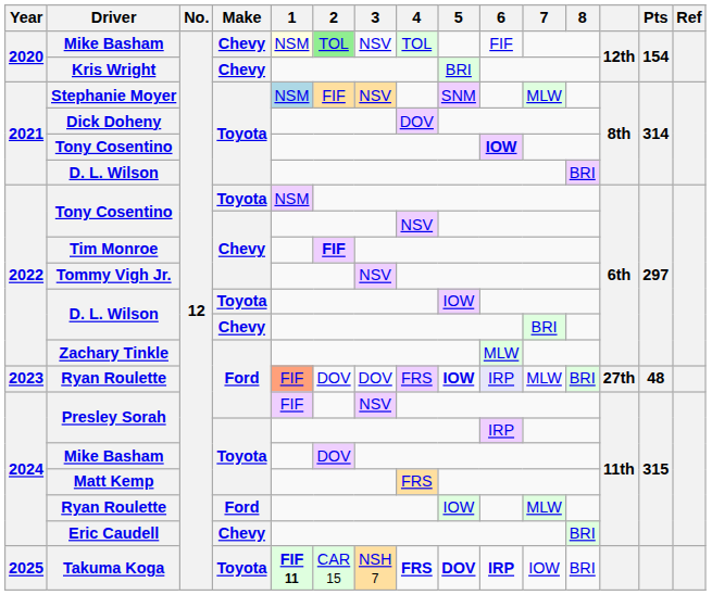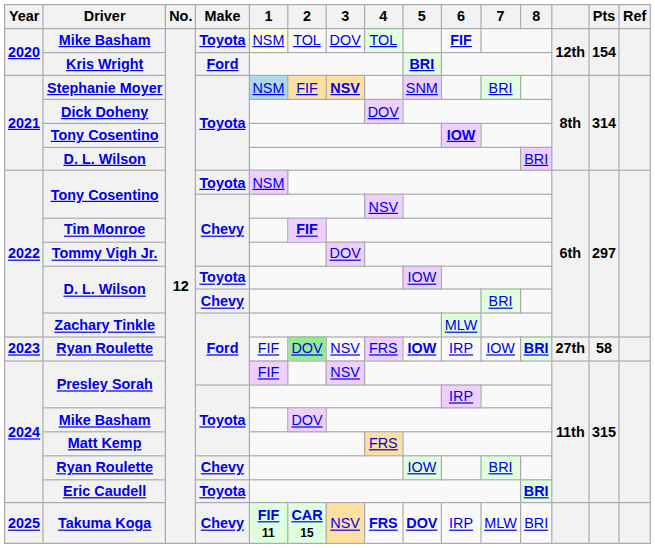 <table class="wikitable" style="text-align:center; font-size:75%">
 <tr>
 <th>Year</th>
 <th>Driver</th>
 <th>No.</th>
 <th>Make</th>
 <th>1</th>
 <th>2</th>
 <th>3</th>
 <th>4</th>
 <th>5</th>
 <th>6</th>
 <th>7</th>
 <th>8</th>
 <th></th>
 <th>Pts</th>
 <th>Ref</th>
 </tr>
 <tr>
 <th rowspan=2><a href='#'>2020</a></th>
 <th><a href='#'>Mike Basham</a></th>
 <th rowspan="21">12</th>
-<th rowspan="1"><a href='#'>Chevy</a></th>
+<th rowspan=1><a href='#'>Toyota</a></th>
 <td style="background: lightyellow;"><a href='#'>NSM</a></td>
-<td style="background: lightgreen;"><a href='#'>TOL</a></td>
-<td><a href='#'>NSV</a></td>
+<td><a href='#'>TOL</a></td>
+<td><a href='#'>DOV</a></td>
 <td style="background:#DFFFDF;"><a href='#'>TOL</a><br></td>
 <td colspan=1></td>
-<td><a href='#'>FIF</a></td>
+<td><strong><a href='#'>FIF</a></strong></td>
 <td colspan=2></td>
 <th rowspan=2>12th</th>
 <th rowspan=2>154</th>
 <th rowspan=2></th>
 </tr>
 <tr>
 <th><a href='#'>Kris Wright</a></th>
-<th rowspan="1"><a href='#'>Chevy</a></th>
+<th><a href='#'>Ford</a></th>
 <td colspan=4></td>
-<td style="background:#DFFFDF;"><a href='#'>BRI</a><br></td>
+<td style="background:#DFFFDF;"><strong><a href='#'>BRI</a><br></strong></td>
 <td colspan="3"></td>
 </tr>
 <tr>
 <th rowspan="4"><a href='#'>2021</a></th>
 <th><a href='#'>Stephanie Moyer</a></th>
 <th rowspan="4"><a href='#'>Toyota</a></th>
 <td style="background: lightblue;"><a href='#'>NSM</a></td>
 <td style="background:#FFDF9F;"><a href='#'>FIF</a><br></td>
-<td style="background:#FFDF9F;"><a href='#'>NSV</a><br></td>
+<td style="background:#FFDF9F;"><strong><a href='#'>NSV</a><br></strong></td>
 <td></td>
 <td style="background:#EFCFFF;"><a href='#'>SNM</a><br></td>
 <td></td>
-<td style="background:#DFFFDF;"><a href='#'>MLW</a><br></td>
+<td style="background:#DFFFDF;"><a href='#'>BRI</a><br></td>
 <td></td>
 <th rowspan="4">8th</th>
 <th rowspan="4">314</th>
 <th rowspan="4"></th>
 </tr>
 <tr>
 <th><a href='#'>Dick Doheny</a></th>
 <td colspan="3"></td>
 <td style="background:#EFCFFF;"><a href='#'>DOV</a><br></td>
 <td colspan="4"></td>
 </tr>
 <tr>
 <th><a href='#'>Tony Cosentino</a></th>
 <td colspan=5></td>
 <td style="background:#EFCFFF;"><strong><a href='#'>IOW</a><br></strong></td>
 <td colspan=2></td>
 </tr>
 <tr>
 <th><a href='#'>D. L. Wilson</a></th>
 <td colspan="7"></td>
 <td style="background:#EFCFFF;"><a href='#'>BRI</a> <br></td>
 </tr>
 <tr>
 <th rowspan="7"><a href='#'>2022</a></th>
 <th rowspan="2"><a href='#'>Tony Cosentino</a></th>
 <th><a href='#'>Toyota</a></th>
 <td style="background:#EFCFFF;"><a href='#'>NSM</a><br></td>
 <td colspan="7"></td>
 <th rowspan="7">6th</th>
 <th rowspan="7">297</th>
 <th rowspan="7"></th>
 </tr>
 <tr>
 <th rowspan="3"><a href='#'>Chevy</a></th>
 <td colspan="3"></td>
 <td style="background:#EFCFFF;"><a href='#'>NSV</a><br></td>
 <td colspan="4"></td>
 </tr>
 <tr>
 <th><a href='#'>Tim Monroe</a></th>
 <td></td>
 <td style="background:#EFCFFF;"><strong><a href='#'>FIF</a><br></strong></td>
 <td colspan="6"></td>
 </tr>
 <tr>
 <th><a href='#'>Tommy Vigh Jr.</a></th>
 <td colspan="2"></td>
-<td style="background:#EFCFFF;"><a href='#'>NSV</a><br></td>
+<td style="background:#EFCFFF;"><a href='#'>DOV</a> <br></td>
 <td colspan="5"></td>
 </tr>
 <tr>
 <th rowspan="2"><a href='#'>D. L. Wilson</a></th>
 <th><a href='#'>Toyota</a></th>
 <td colspan="4"></td>
 <td style="background:#EFCFFF;"><a href='#'>IOW</a><br></td>
 <td colspan="3"></td>
 </tr>
 <tr>
 <th><a href='#'>Chevy</a></th>
 <td colspan="6"></td>
 <td style="background:#DFFFDF;"><a href='#'>BRI</a><br></td>
 <td></td>
 </tr>
 <tr>
 <th><a href='#'>Zachary Tinkle</a></th>
 <th rowspan="3"><a href='#'>Ford</a></th>
 <td colspan="5"></td>
 <td style="background:#DFFFDF;"><a href='#'>MLW</a><br></td>
 <td colspan="2"></td>
 </tr>
 <tr>
 <th><a href='#'>2023</a></th>
 <th><a href='#'>Ryan Roulette</a></th>
-<td style="background: lightsalmon;"><a href='#'>FIF</a></td>
-<td><a href='#'>DOV</a></td>
-<td><a href='#'>DOV</a></td>
+<td><a href='#'>FIF</a></td>
+<td style="background: lightgreen;"><a href='#'>DOV</a></td>
+<td><a href='#'>NSV</a></td>
 <td style="background:#EFCFFF;"><a href='#'>FRS</a><br></td>
 <td><strong><a href='#'>IOW</a></strong></td>
-<td style="background: lavender;"><a href='#'>IRP</a></td>
-<td><a href='#'>MLW</a></td>
-<td style="background:#DFFFDF;"><a href='#'>BRI</a><br></td>
+<td><a href='#'>IRP</a></td>
+<td><a href='#'>IOW</a></td>
+<td style="background:#DFFFDF;"><strong><a href='#'>BRI</a><br></strong></td>
 <th>27th</th>
-<th>48</th>
+<th>58</th>
 <th></th>
 </tr>
 <tr>
 <th rowspan="6"><a href='#'>2024</a></th>
 <th rowspan="2"><a href='#'>Presley Sorah</a></th>
 <td style="background:#EFCFFF;"><a href='#'>FIF</a><br></td>
 <td></td>
 <td style="background:#EFCFFF;"><a href='#'>NSV</a><br></td>
 <td colspan="5"></td>
 <th rowspan="6">11th</th>
 <th rowspan="6">315</th>
 <th rowspan="6"></th>
 </tr>
 <tr>
 <th rowspan="3"><a href='#'>Toyota</a></th>
 <td colspan="5"></td>
 <td style="background:#EFCFFF;"><a href='#'>IRP</a><br></td>
 <td colspan="2"></td>
 </tr>
 <tr>
 <th><a href='#'>Mike Basham</a></th>
 <td></td>
 <td style="background:#EFCFFF;"><a href='#'>DOV</a><br></td>
 <td colspan="6"></td>
 </tr>
 <tr>
 <th><a href='#'>Matt Kemp</a></th>
 <td colspan="3"></td>
 <td style="background:#FFDF9F;"><a href='#'>FRS</a><br></td>
 <td colspan="4"></td>
 </tr>
 <tr>
 <th><a href='#'>Ryan Roulette</a></th>
-<th><a href='#'>Ford</a></th>
+<th><a href='#'>Chevy</a></th>
 <td colspan="4"></td>
 <td style="background:#DFFFDF;"><a href='#'>IOW</a><br></td>
 <td></td>
-<td style="background:#DFFFDF;"><a href='#'>MLW</a><br></td>
+<td style="background:#DFFFDF;"><a href='#'>BRI</a><br></td>
 <td></td>
 </tr>
 <tr>
 <th><a href='#'>Eric Caudell</a></th>
-<th><a href='#'>Chevy</a></th>
+<th><a href='#'>Toyota</a></th>
 <td colspan="7"></td>
-<td style="background:#DFFFDF;"><a href='#'>BRI</a><br></td>
+<td style="background:#DFFFDF;"><strong><a href='#'>BRI</a><br></strong></td>
 </tr>
 <tr>
 <th><a href='#'>2025</a></th>
 <th><a href='#'>Takuma Koga</a></th>
-<th><a href='#'>Toyota</a></th>
+<th><a href='#'>Chevy</a></th>
 <td style="background:#DFFFDF;"><strong><a href='#'>FIF</a><br><small>11</small></strong></td>
-<td style="background:#DFFFDF;"><a href='#'>CAR</a><br><small>15</small></td>
-<td style="background:#FFDF9F;"><a href='#'>NSH</a><br><small>7</small></td>
+<td style="background:#DFFFDF;"><strong><a href='#'>CAR</a><br><small>15</small></strong></td>
+<td style="background:#FFDF9F;"><a href='#'>NSV</a><br></td>
 <td><strong><a href='#'>FRS</a></strong></td>
 <td><strong><a href='#'>DOV</a></strong></td>
-<td><strong><a href='#'>IRP</a></strong></td>
-<td><a href='#'>IOW</a></td>
+<td><a href='#'>IRP</a></td>
+<td><a href='#'>MLW</a></td>
 <td><a href='#'>BRI</a></td>
 <th></th>
 <th></th>
 <th></th>
 </tr>
 </table>
